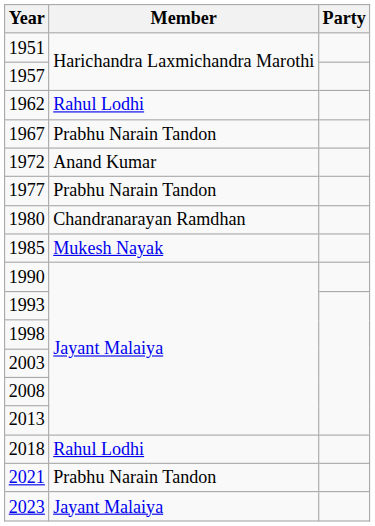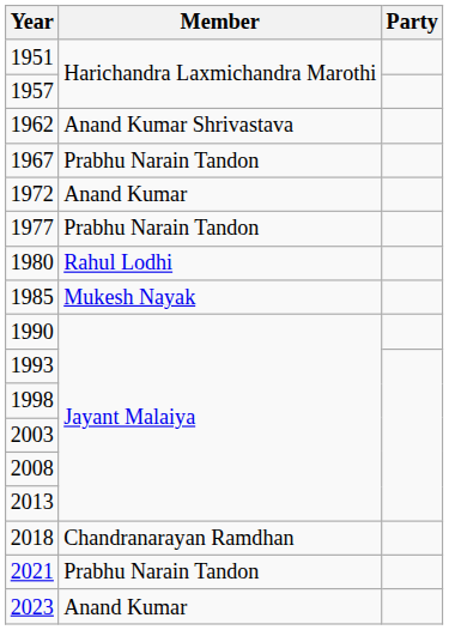 <table class="wikitable sortable">
 <tr>
 <th>Year</th>
 <th>Member</th>
 <th colspan="2">Party</th>
 </tr>
 <tr>
 <td>1951</td>
 <td rowspan=2>Harichandra Laxmichandra Marothi</td>
 <td></td>
 </tr>
 <tr>
 <td>1957</td>
 </tr>
 <tr>
 <td>1962</td>
-<td><a href='#'>Rahul Lodhi</a></td>
+<td>Anand Kumar Shrivastava</td>
 <td></td>
 </tr>
 <tr>
 <td>1967</td>
 <td>Prabhu Narain Tandon</td>
 <td></td>
 </tr>
 <tr>
 <td>1972</td>
 <td>Anand Kumar</td>
 <td></td>
 </tr>
 <tr>
 <td>1977</td>
 <td>Prabhu Narain Tandon</td>
 <td></td>
 </tr>
 <tr>
 <td>1980</td>
-<td>Chandranarayan Ramdhan</td>
+<td><a href='#'>Rahul Lodhi</a></td>
 <td></td>
 </tr>
 <tr>
 <td>1985</td>
 <td><a href='#'>Mukesh Nayak</a></td>
 <td></td>
 </tr>
 <tr>
 <td>1990</td>
 <td rowspan=6><a href='#'>Jayant Malaiya</a></td>
 <td></td>
 </tr>
 <tr>
 <td>1993</td>
 </tr>
 <tr>
 <td>1998</td>
 </tr>
 <tr>
 <td>2003</td>
 </tr>
 <tr>
 <td>2008</td>
 </tr>
 <tr>
 <td>2013</td>
 </tr>
 <tr>
 <td>2018</td>
-<td><a href='#'>Rahul Lodhi</a></td>
+<td>Chandranarayan Ramdhan</td>
 <td></td>
 </tr>
 <tr>
 <td><a href='#'>2021</a> </td>
 <td>Prabhu Narain Tandon</td>
 </tr>
 <tr>
 <td><a href='#'>2023</a></td>
-<td><a href='#'>Jayant Malaiya</a></td>
+<td>Anand Kumar</td>
 <td></td>
 </tr>
 </table>
